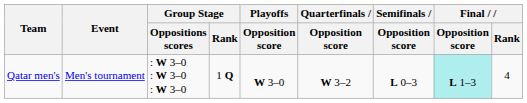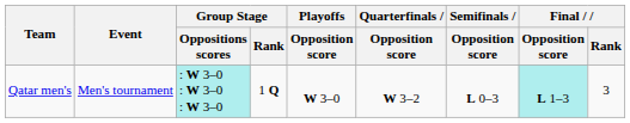 <table class=wikitable style="font-size:90%; text-align:center;">
 <tr>
 <th rowspan=2>Team</th>
 <th rowspan=2>Event</th>
 <th colspan=2>Group Stage</th>
 <th>Playoffs</th>
 <th>Quarterfinals / </th>
 <th>Semifinals / </th>
 <th colspan=2>Final /  / </th>
 </tr>
 <tr>
 <th>Oppositions<br> scores</th>
 <th>Rank</th>
 <th>Opposition<br> score</th>
 <th>Opposition<br> score</th>
 <th>Opposition<br> score</th>
 <th>Opposition<br> score</th>
 <th>Rank</th>
 </tr>
 <tr>
 <td align=left><a href='#'>Qatar men's</a></td>
 <td align=left><a href='#'>Men's tournament</a></td>
-<td align=left>: <strong>W</strong> 3–0<br>: <strong>W</strong> 3–0<br>: <strong>W</strong> 3–0</td>
+<td align=left style="background: paleturquoise;">: <strong>W</strong> 3–0<br>: <strong>W</strong> 3–0<br>: <strong>W</strong> 3–0</td>
 <td>1 <strong>Q</strong></td>
 <td><br><strong>W</strong> 3–0</td>
 <td><br><strong>W</strong> 3–2</td>
 <td><br><strong>L</strong> 0–3</td>
 <td style="background: paleturquoise;"><br><strong>L</strong> 1–3</td>
-<td>4</td>
+<td>3</td>
 </tr>
 </table>
